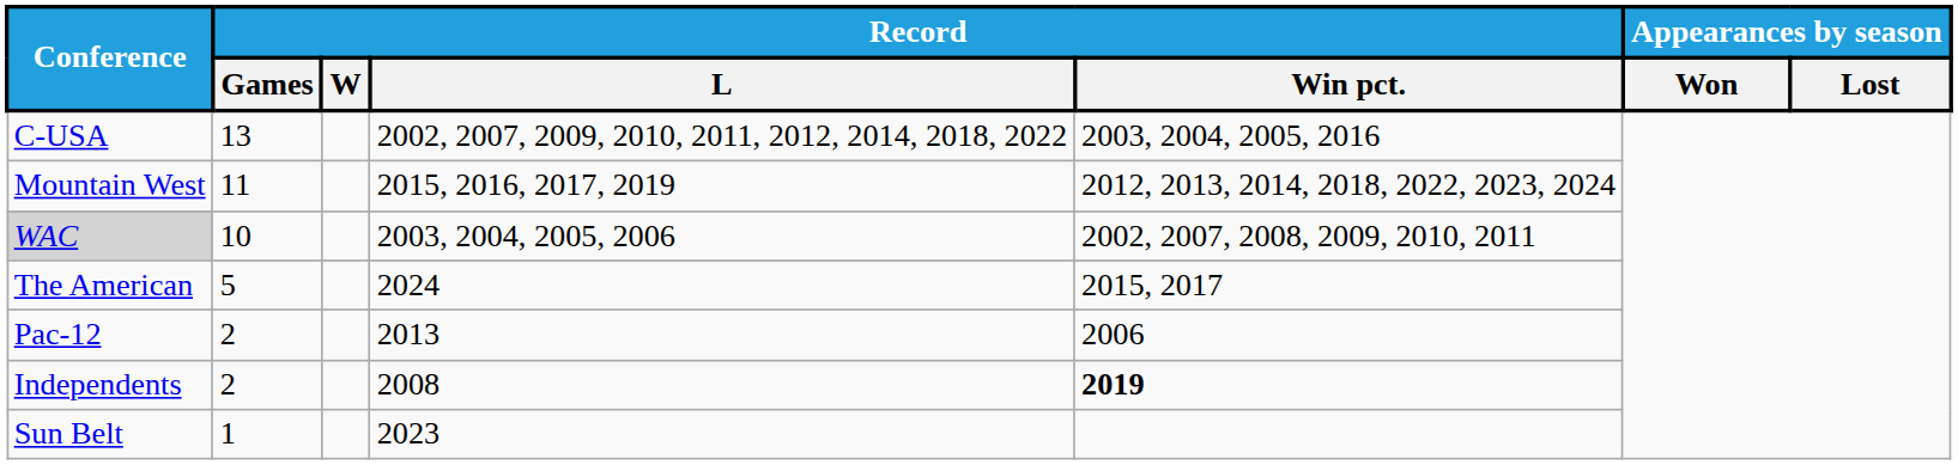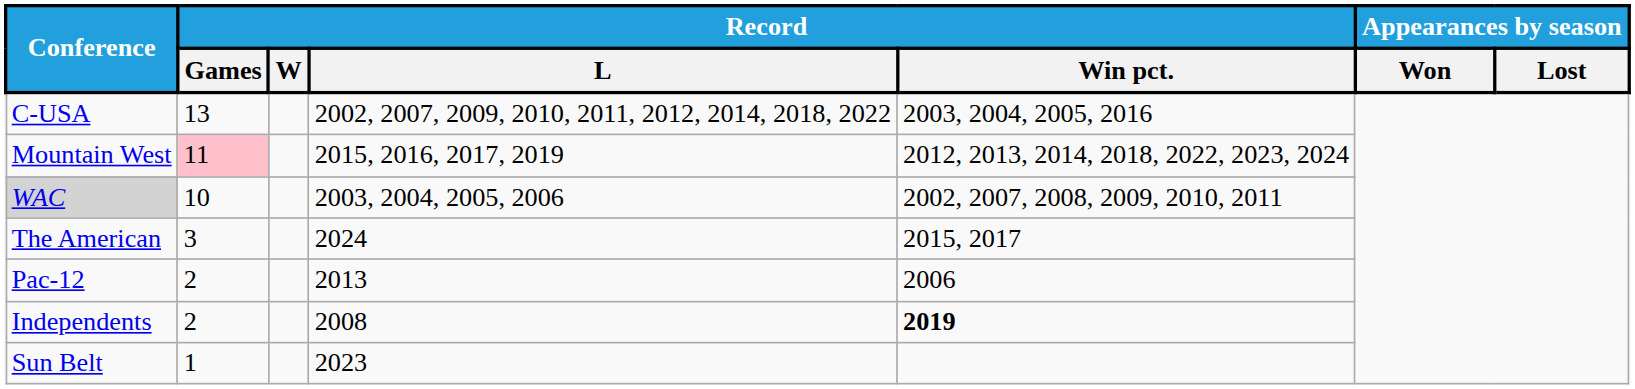 <table class="wikitable sortable">
 <tr>
 <th style="background:#21a0dd; color:#FFFFFF; border: 2px solid #000000;" rowspan=2>Conference</th>
 <th style="background:#21a0dd; color:#FFFFFF; border: 2px solid #000000;" colspan=4>Record</th>
 <th style="background:#21a0dd; color:#FFFFFF; border: 2px solid #000000;" colspan=2>Appearances by season</th>
 </tr>
 <tr>
 <th style="border: 2px solid #000000;">Games</th>
 <th style="border: 2px solid #000000;">W</th>
 <th style="border: 2px solid #000000;">L</th>
 <th style="border: 2px solid #000000;">Win pct.</th>
 <th style="border: 2px solid #000000;" class=unsortable>Won</th>
 <th style="border: 2px solid #000000;" class=unsortable>Lost</th>
 </tr>
 <tr>
 <td><a href='#'>C-USA</a></td>
 <td>13</td>
 <td></td>
 <td>2002, 2007, 2009, 2010, 2011, 2012, 2014, 2018, 2022</td>
 <td>2003, 2004, 2005, 2016</td>
 </tr>
 <tr>
 <td><a href='#'>Mountain West</a></td>
-<td>11</td>
+<td style="background: pink;">11</td>
 <td></td>
 <td>2015, 2016, 2017, 2019</td>
 <td>2012, 2013, 2014, 2018, 2022, 2023, 2024</td>
 </tr>
 <tr>
 <td bgcolor=lightgrey><em><a href='#'>WAC</a></em></td>
 <td>10</td>
 <td></td>
 <td>2003, 2004, 2005, 2006</td>
 <td>2002, 2007, 2008, 2009, 2010, 2011</td>
 </tr>
 <tr>
 <td><a href='#'>The American</a></td>
-<td>5</td>
+<td>3</td>
 <td></td>
 <td>2024</td>
 <td>2015, 2017</td>
 </tr>
 <tr>
 <td><a href='#'>Pac-12</a></td>
 <td>2</td>
 <td></td>
 <td>2013</td>
 <td>2006</td>
 </tr>
 <tr>
 <td><a href='#'>Independents</a></td>
 <td>2</td>
 <td></td>
 <td>2008</td>
 <td><strong>2019</strong></td>
 </tr>
 <tr>
 <td><a href='#'>Sun Belt</a></td>
 <td>1</td>
 <td></td>
 <td>2023</td>
 <td></td>
 </tr>
 </table>
